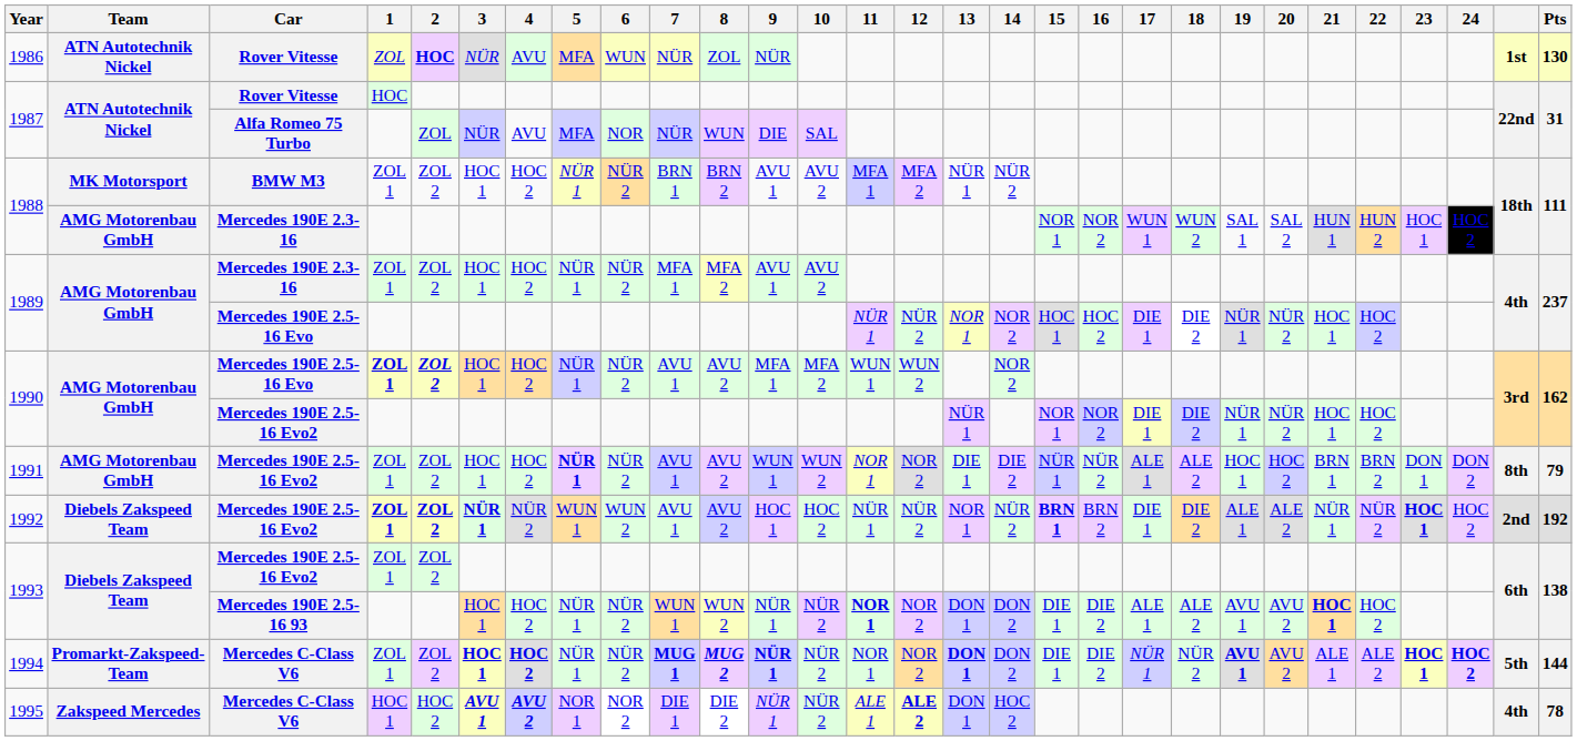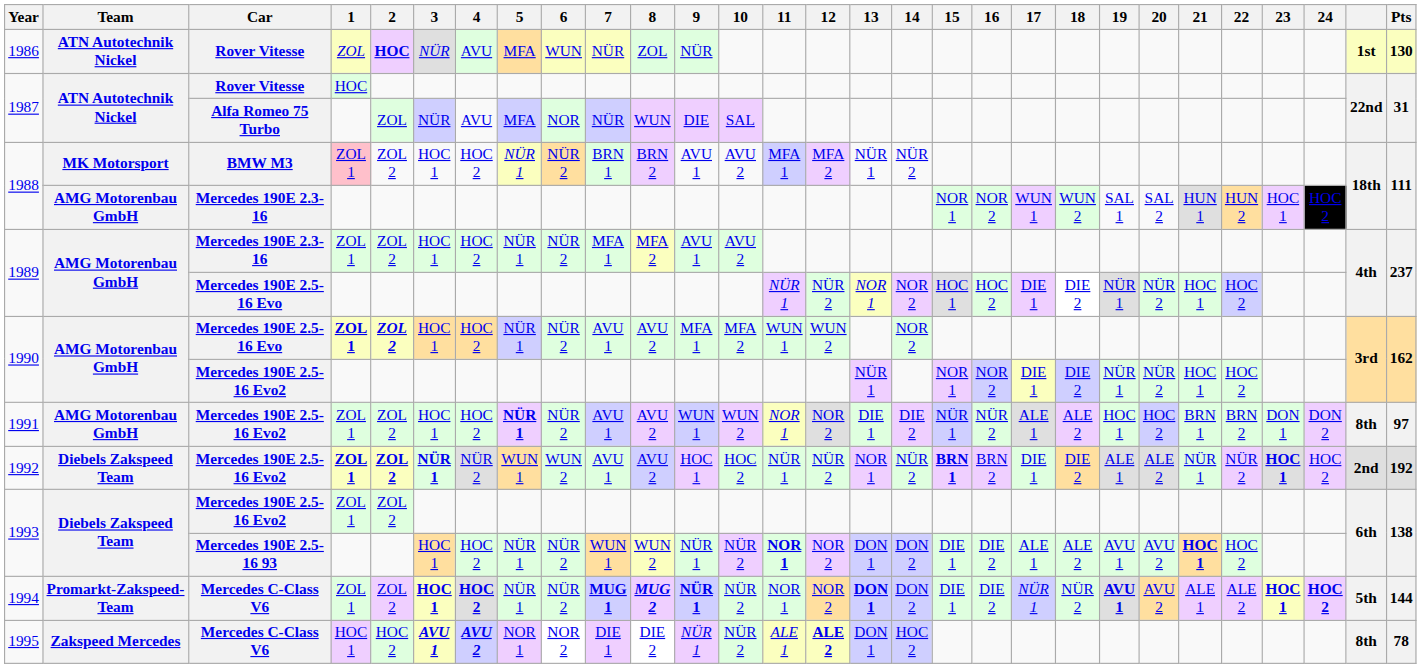 <table class="wikitable" border="1" style="text-align:center; font-size:85%;">
 <tr>
 <th>Year</th>
 <th>Team</th>
 <th>Car</th>
 <th>1</th>
 <th>2</th>
 <th>3</th>
 <th>4</th>
 <th>5</th>
 <th>6</th>
 <th>7</th>
 <th>8</th>
 <th>9</th>
 <th>10</th>
 <th>11</th>
 <th>12</th>
 <th>13</th>
 <th>14</th>
 <th>15</th>
 <th>16</th>
 <th>17</th>
 <th>18</th>
 <th>19</th>
 <th>20</th>
 <th>21</th>
 <th>22</th>
 <th>23</th>
 <th>24</th>
 <th></th>
 <th>Pts</th>
 </tr>
 <tr>
 <td><a href='#'>1986</a></td>
 <th><a href='#'>ATN Autotechnik Nickel</a></th>
 <th><a href='#'>Rover Vitesse</a></th>
 <td style="background:#FBFFBF;"><em><a href='#'>ZOL</a></em><br></td>
 <td style="background:#EFCFFF;"><strong><a href='#'>HOC</a></strong><br></td>
 <td style="background:#DFDFDF;"><em><a href='#'>NÜR</a></em><br></td>
 <td style="background:#DFFFDF;"><a href='#'>AVU</a><br></td>
 <td style="background:#FFDF9F;"><a href='#'>MFA</a><br></td>
 <td style="background:#FBFFBF;"><a href='#'>WUN</a><br></td>
 <td style="background:#FBFFBF;"><a href='#'>NÜR</a><br></td>
 <td style="background:#DFFFDF;"><a href='#'>ZOL</a><br></td>
 <td style="background:#DFFFDF;"><a href='#'>NÜR</a><br></td>
 <td></td>
 <td></td>
 <td></td>
 <td></td>
 <td></td>
 <td></td>
 <td></td>
 <td></td>
 <td></td>
 <td></td>
 <td></td>
 <td></td>
 <td></td>
 <td></td>
 <td></td>
 <th style="background:#FBFFBF;">1st</th>
 <th style="background:#FBFFBF;">130</th>
 </tr>
 <tr>
 <td rowspan=2><a href='#'>1987</a></td>
 <th rowspan=2><a href='#'>ATN Autotechnik Nickel</a></th>
 <th><a href='#'>Rover Vitesse</a></th>
 <td style="background:#DFFFDF;"><a href='#'>HOC</a><br></td>
 <td></td>
 <td></td>
 <td></td>
 <td></td>
 <td></td>
 <td></td>
 <td></td>
 <td></td>
 <td></td>
 <td></td>
 <td></td>
 <td></td>
 <td></td>
 <td></td>
 <td></td>
 <td></td>
 <td></td>
 <td></td>
 <td></td>
 <td></td>
 <td></td>
 <td></td>
 <td></td>
 <th rowspan=2>22nd</th>
 <th rowspan=2>31</th>
 </tr>
 <tr>
 <th><a href='#'>Alfa Romeo 75 Turbo</a></th>
 <td></td>
 <td style="background:#DFFFDF;"><a href='#'>ZOL</a><br></td>
 <td style="background:#CFCFFF;"><a href='#'>NÜR</a><br></td>
 <td><a href='#'>AVU</a></td>
 <td style="background:#CFCFFF;"><a href='#'>MFA</a><br></td>
 <td style="background:#DFFFDF;"><a href='#'>NOR</a><br></td>
 <td style="background:#CFCFFF;"><a href='#'>NÜR</a><br></td>
 <td style="background:#EFCFFF;"><a href='#'>WUN</a><br></td>
 <td style="background:#EFCFFF;"><a href='#'>DIE</a><br></td>
 <td style="background:#EFCFFF;"><a href='#'>SAL</a><br></td>
 <td></td>
 <td></td>
 <td></td>
 <td></td>
 <td></td>
 <td></td>
 <td></td>
 <td></td>
 <td></td>
 <td></td>
 <td></td>
 <td></td>
 <td></td>
 <td></td>
 </tr>
 <tr>
 <td rowspan=2><a href='#'>1988</a></td>
 <th><a href='#'>MK Motorsport</a></th>
 <th><a href='#'>BMW M3</a></th>
-<td><a href='#'>ZOL<br>1</a></td>
+<td style="background: pink;"><a href='#'>ZOL<br>1</a></td>
 <td><a href='#'>ZOL<br>2</a></td>
 <td><a href='#'>HOC<br>1</a></td>
 <td><a href='#'>HOC<br>2</a></td>
 <td style="background:#FBFFBF;"><em><a href='#'>NÜR<br>1</a></em><br></td>
 <td style="background:#FFDF9F;"><a href='#'>NÜR<br>2</a><br></td>
 <td style="background:#DFFFDF;"><a href='#'>BRN<br>1</a><br></td>
 <td style="background:#EFCFFF;"><a href='#'>BRN<br>2</a><br></td>
 <td><a href='#'>AVU<br>1</a></td>
 <td><a href='#'>AVU<br>2</a></td>
 <td style="background:#CFCFFF;"><a href='#'>MFA<br>1</a><br></td>
 <td style="background:#EFCFFF;"><a href='#'>MFA<br>2</a><br></td>
 <td><a href='#'>NÜR<br>1</a></td>
 <td><a href='#'>NÜR<br>2</a></td>
 <td></td>
 <td></td>
 <td></td>
 <td></td>
 <td></td>
 <td></td>
 <td></td>
 <td></td>
 <td></td>
 <td></td>
 <th rowspan=2>18th</th>
 <th rowspan=2>111</th>
 </tr>
 <tr>
 <th><a href='#'>AMG Motorenbau GmbH</a></th>
 <th><a href='#'>Mercedes 190E 2.3-16</a></th>
 <td></td>
 <td></td>
 <td></td>
 <td></td>
 <td></td>
 <td></td>
 <td></td>
 <td></td>
 <td></td>
 <td></td>
 <td></td>
 <td></td>
 <td></td>
 <td></td>
 <td style="background:#DFFFDF;"><a href='#'>NOR<br>1</a><br></td>
 <td style="background:#DFFFDF;"><a href='#'>NOR<br>2</a><br></td>
 <td style="background:#EFCFFF;"><a href='#'>WUN<br>1</a><br></td>
 <td style="background:#DFFFDF;"><a href='#'>WUN<br>2</a><br></td>
 <td><a href='#'>SAL<br>1</a></td>
 <td><a href='#'>SAL<br>2</a></td>
 <td style="background:#DFDFDF;"><a href='#'>HUN<br>1</a><br></td>
 <td style="background:#FFDF9F;"><a href='#'>HUN<br>2</a><br></td>
 <td style="background:#EFCFFF;"><a href='#'>HOC<br>1</a><br></td>
 <td style="background:#000000; color:white"><a href='#'><span>HOC<br>2</span></a><br></td>
 </tr>
 <tr>
 <td rowspan=2><a href='#'>1989</a></td>
 <th rowspan=2><a href='#'>AMG Motorenbau GmbH</a></th>
 <th><a href='#'>Mercedes 190E 2.3-16</a></th>
 <td style="background:#DFFFDF;"><a href='#'>ZOL<br>1</a><br></td>
 <td style="background:#DFFFDF;"><a href='#'>ZOL<br>2</a><br></td>
 <td style="background:#DFFFDF;"><a href='#'>HOC<br>1</a><br></td>
 <td style="background:#DFFFDF;"><a href='#'>HOC<br>2</a><br></td>
 <td style="background:#DFFFDF;"><a href='#'>NÜR<br>1</a><br></td>
 <td style="background:#DFFFDF;"><a href='#'>NÜR<br>2</a><br></td>
 <td style="background:#DFFFDF;"><a href='#'>MFA<br>1</a><br></td>
 <td style="background:#FBFFBF;"><a href='#'>MFA<br>2</a><br></td>
 <td style="background:#DFFFDF;"><a href='#'>AVU<br>1</a><br></td>
 <td style="background:#DFFFDF;"><a href='#'>AVU<br>2</a><br></td>
 <td></td>
 <td></td>
 <td></td>
 <td></td>
 <td></td>
 <td></td>
 <td></td>
 <td></td>
 <td></td>
 <td></td>
 <td></td>
 <td></td>
 <td></td>
 <td></td>
 <th rowspan=2>4th</th>
 <th rowspan=2>237</th>
 </tr>
 <tr>
 <th><a href='#'>Mercedes 190E 2.5-16 Evo</a></th>
 <td></td>
 <td></td>
 <td></td>
 <td></td>
 <td></td>
 <td></td>
 <td></td>
 <td></td>
 <td></td>
 <td></td>
 <td style="background:#EFCFFF;"><em><a href='#'>NÜR<br>1</a></em><br></td>
 <td style="background:#DFFFDF;"><a href='#'>NÜR<br>2</a><br></td>
 <td style="background:#FBFFBF;"><em><a href='#'>NOR<br>1</a></em><br></td>
 <td style="background:#EFCFFF;"><a href='#'>NOR<br>2</a><br></td>
 <td style="background:#DFDFDF;"><a href='#'>HOC<br>1</a><br></td>
 <td style="background:#DFFFDF;"><a href='#'>HOC<br>2</a><br></td>
 <td style="background:#EFCFFF;"><a href='#'>DIE<br>1</a><br></td>
 <td style="background:#FFFFFF;"><a href='#'>DIE<br>2</a><br></td>
 <td style="background:#DFDFDF;"><a href='#'>NÜR<br>1</a><br></td>
 <td style="background:#DFFFDF;"><a href='#'>NÜR<br>2</a><br></td>
 <td style="background:#DFFFDF;"><a href='#'>HOC<br>1</a><br></td>
 <td style="background:#CFCFFF;"><a href='#'>HOC<br>2</a><br></td>
 <td></td>
 <td></td>
 </tr>
 <tr>
 <td rowspan=2><a href='#'>1990</a></td>
 <th rowspan=2><a href='#'>AMG Motorenbau GmbH</a></th>
 <th><a href='#'>Mercedes 190E 2.5-16 Evo</a></th>
 <td style="background:#FBFFBF;"><strong><a href='#'>ZOL<br>1</a></strong><br></td>
 <td style="background:#FBFFBF;"><strong><em><a href='#'>ZOL<br>2</a></em></strong><br></td>
 <td style="background:#FFDF9F;"><a href='#'>HOC<br>1</a><br></td>
 <td style="background:#FFDF9F;"><a href='#'>HOC<br>2</a><br></td>
 <td style="background:#CFCFFF;"><a href='#'>NÜR<br>1</a><br></td>
 <td style="background:#DFFFDF;"><a href='#'>NÜR<br>2</a><br></td>
 <td style="background:#DFFFDF;"><a href='#'>AVU<br>1</a><br></td>
 <td style="background:#DFFFDF;"><a href='#'>AVU<br>2</a><br></td>
 <td style="background:#DFFFDF;"><a href='#'>MFA<br>1</a><br></td>
 <td style="background:#DFFFDF;"><a href='#'>MFA<br>2</a><br></td>
 <td style="background:#DFFFDF;"><a href='#'>WUN<br>1</a><br></td>
 <td style="background:#DFFFDF;"><a href='#'>WUN<br>2</a><br></td>
 <td></td>
 <td style="background:#DFFFDF;"><a href='#'>NOR<br>2</a><br></td>
 <td></td>
 <td></td>
 <td></td>
 <td></td>
 <td></td>
 <td></td>
 <td></td>
 <td></td>
 <td></td>
 <td></td>
 <th rowspan=2 style="background:#FFDF9F;">3rd</th>
 <th rowspan=2 style="background:#FFDF9F;">162</th>
 </tr>
 <tr>
 <th><a href='#'>Mercedes 190E 2.5-16 Evo2</a></th>
 <td></td>
 <td></td>
 <td></td>
 <td></td>
 <td></td>
 <td></td>
 <td></td>
 <td></td>
 <td></td>
 <td></td>
 <td></td>
 <td></td>
 <td style="background:#EFCFFF;"><a href='#'>NÜR<br>1</a><br></td>
 <td></td>
 <td style="background:#EFCFFF;"><a href='#'>NOR<br>1</a><br></td>
 <td style="background:#CFCFFF;"><a href='#'>NOR<br>2</a><br></td>
 <td style="background:#FBFFBF;"><a href='#'>DIE<br>1</a><br></td>
 <td style="background:#CFCFFF;"><a href='#'>DIE<br>2</a><br></td>
 <td style="background:#DFFFDF;"><a href='#'>NÜR<br>1</a><br></td>
 <td style="background:#DFFFDF;"><a href='#'>NÜR<br>2</a><br></td>
 <td style="background:#DFFFDF;"><a href='#'>HOC<br>1</a><br></td>
 <td style="background:#DFFFDF;"><a href='#'>HOC<br>2</a><br></td>
 <td></td>
 <td></td>
 </tr>
 <tr>
 <td><a href='#'>1991</a></td>
 <th><a href='#'>AMG Motorenbau GmbH</a></th>
 <th><a href='#'>Mercedes 190E 2.5-16 Evo2</a></th>
 <td style="background:#DFFFDF;"><a href='#'>ZOL<br>1</a><br></td>
 <td style="background:#DFFFDF;"><a href='#'>ZOL<br>2</a><br></td>
 <td style="background:#DFFFDF;"><a href='#'>HOC<br>1</a><br></td>
 <td style="background:#DFFFDF;"><a href='#'>HOC<br>2</a><br></td>
 <td style="background:#EFCFFF;"><strong><a href='#'>NÜR<br>1</a></strong><br></td>
 <td style="background:#DFFFDF;"><a href='#'>NÜR<br>2</a><br></td>
 <td style="background:#CFCFFF;"><a href='#'>AVU<br>1</a><br></td>
 <td style="background:#EFCFFF;"><a href='#'>AVU<br>2</a><br></td>
 <td style="background:#CFCFFF;"><a href='#'>WUN<br>1</a><br></td>
 <td style="background:#EFCFFF;"><a href='#'>WUN<br>2</a><br></td>
 <td style="background:#FBFFBF;"><em><a href='#'>NOR<br>1</a></em><br></td>
 <td style="background:#DFDFDF;"><a href='#'>NOR<br>2</a><br></td>
 <td style="background:#DFFFDF;"><a href='#'>DIE<br>1</a><br></td>
 <td style="background:#EFCFFF;"><a href='#'>DIE<br>2</a><br></td>
 <td style="background:#CFCFFF;"><a href='#'>NÜR<br>1</a><br></td>
 <td style="background:#DFFFDF;"><a href='#'>NÜR<br>2</a><br></td>
 <td style="background:#DFDFDF;"><a href='#'>ALE<br>1</a><br></td>
 <td style="background:#EFCFFF;"><a href='#'>ALE<br>2</a><br></td>
 <td style="background:#DFFFDF;"><a href='#'>HOC<br>1</a><br></td>
 <td style="background:#CFCFFF;"><a href='#'>HOC<br>2</a><br></td>
 <td style="background:#DFFFDF;"><a href='#'>BRN<br>1</a><br></td>
 <td style="background:#DFFFDF;"><a href='#'>BRN<br>2</a><br></td>
 <td style="background:#DFFFDF;"><a href='#'>DON<br>1</a><br></td>
 <td style="background:#EFCFFF;"><a href='#'>DON<br>2</a><br></td>
 <th>8th</th>
-<th>79</th>
+<th>97</th>
 </tr>
 <tr>
 <td><a href='#'>1992</a></td>
 <th><a href='#'>Diebels Zakspeed Team</a></th>
 <th><a href='#'>Mercedes 190E 2.5-16 Evo2</a></th>
 <td style="background:#FBFFBF;"><strong><a href='#'>ZOL<br>1</a></strong><br></td>
 <td style="background:#FBFFBF;"><strong><a href='#'>ZOL<br>2</a></strong><br></td>
 <td style="background:#DFFFDF;"><strong><a href='#'>NÜR<br>1</a></strong><br></td>
 <td style="background:#DFDFDF;"><a href='#'>NÜR<br>2</a><br></td>
 <td style="background:#FFDF9F;"><a href='#'>WUN<br>1</a><br></td>
 <td style="background:#DFFFDF;"><a href='#'>WUN<br>2</a><br></td>
 <td style="background:#DFFFDF;"><a href='#'>AVU<br>1</a><br></td>
 <td style="background:#CFCFFF;"><a href='#'>AVU<br>2</a><br></td>
 <td style="background:#EFCFFF;"><a href='#'>HOC<br>1</a><br></td>
 <td style="background:#DFFFDF;"><a href='#'>HOC<br>2</a><br></td>
 <td style="background:#DFFFDF;"><a href='#'>NÜR<br>1</a><br></td>
 <td style="background:#DFFFDF;"><a href='#'>NÜR<br>2</a><br></td>
 <td style="background:#EFCFFF;"><a href='#'>NOR<br>1</a><br></td>
 <td style="background:#DFFFDF;"><a href='#'>NÜR<br>2</a><br></td>
 <td style="background:#EFCFFF;"><strong><a href='#'>BRN<br>1</a></strong><br></td>
 <td style="background:#EFCFFF;"><a href='#'>BRN<br>2</a><br></td>
 <td style="background:#DFFFDF;"><a href='#'>DIE<br>1</a><br></td>
 <td style="background:#FFDF9F;"><a href='#'>DIE<br>2</a><br></td>
 <td style="background:#DFDFDF;"><a href='#'>ALE<br>1</a><br></td>
 <td style="background:#DFDFDF;"><a href='#'>ALE<br>2</a><br></td>
 <td style="background:#DFFFDF;"><a href='#'>NÜR<br>1</a><br></td>
 <td style="background:#EFCFFF;"><a href='#'>NÜR<br>2</a><br></td>
 <td style="background:#DFDFDF;"><strong><a href='#'>HOC<br>1</a></strong><br></td>
 <td style="background:#EFCFFF;"><a href='#'>HOC<br>2</a><br></td>
 <th style="background:#DFDFDF;">2nd</th>
 <th style="background:#DFDFDF;">192</th>
 </tr>
 <tr>
 <td rowspan=2><a href='#'>1993</a></td>
 <th rowspan=2><a href='#'>Diebels Zakspeed Team</a></th>
 <th><a href='#'>Mercedes 190E 2.5-16 Evo2</a></th>
 <td style="background:#DFFFDF;"><a href='#'>ZOL<br>1</a><br></td>
 <td style="background:#DFFFDF;"><a href='#'>ZOL<br>2</a><br></td>
 <td></td>
 <td></td>
 <td></td>
 <td></td>
 <td></td>
 <td></td>
 <td></td>
 <td></td>
 <td></td>
 <td></td>
 <td></td>
 <td></td>
 <td></td>
 <td></td>
 <td></td>
 <td></td>
 <td></td>
 <td></td>
 <td></td>
 <td></td>
 <td></td>
 <td></td>
 <th rowspan=2>6th</th>
 <th rowspan=2>138</th>
 </tr>
 <tr>
 <th><a href='#'>Mercedes 190E 2.5-16 93</a></th>
 <td></td>
 <td></td>
 <td style="background:#FFDF9F;"><a href='#'>HOC<br>1</a><br></td>
 <td style="background:#DFFFDF;"><a href='#'>HOC<br>2</a><br></td>
 <td style="background:#DFFFDF;"><a href='#'>NÜR<br>1</a><br></td>
 <td style="background:#DFFFDF;"><a href='#'>NÜR<br>2</a><br></td>
 <td style="background:#FFDF9F;"><a href='#'>WUN<br>1</a><br></td>
 <td style="background:#FBFFBF;"><a href='#'>WUN<br>2</a><br></td>
 <td style="background:#DFFFDF;"><a href='#'>NÜR<br>1</a><br></td>
 <td style="background:#EFCFFF;"><a href='#'>NÜR<br>2</a><br></td>
 <td style="background:#DFFFDF;"><strong><a href='#'>NOR<br>1</a></strong><br></td>
 <td style="background:#EFCFFF;"><a href='#'>NOR<br>2</a><br></td>
 <td style="background:#CFCFFF;"><a href='#'>DON<br>1</a><br></td>
 <td style="background:#CFCFFF;"><a href='#'>DON<br>2</a><br></td>
 <td style="background:#DFFFDF;"><a href='#'>DIE<br>1</a><br></td>
 <td style="background:#DFFFDF;"><a href='#'>DIE<br>2</a><br></td>
 <td style="background:#DFFFDF;"><a href='#'>ALE<br>1</a><br></td>
 <td style="background:#DFFFDF;"><a href='#'>ALE<br>2</a><br></td>
 <td style="background:#DFFFDF;"><a href='#'>AVU<br>1</a><br></td>
 <td style="background:#DFFFDF;"><a href='#'>AVU<br>2</a><br></td>
 <td style="background:#FFDF9F;"><strong><a href='#'>HOC<br>1</a></strong><br></td>
 <td style="background:#DFFFDF;"><a href='#'>HOC<br>2</a><br></td>
 <td></td>
 <td></td>
 </tr>
 <tr>
 <td><a href='#'>1994</a></td>
 <th><a href='#'>Promarkt-Zakspeed-Team</a></th>
 <th><a href='#'>Mercedes C-Class V6</a></th>
 <td style="background:#DFFFDF;"><a href='#'>ZOL<br>1</a><br></td>
 <td style="background:#EFCFFF;"><a href='#'>ZOL<br>2</a><br></td>
 <td style="background:#FBFFBF;"><strong><a href='#'>HOC<br>1</a></strong><br></td>
 <td style="background:#DFDFDF;"><strong><a href='#'>HOC<br>2</a></strong><br></td>
 <td style="background:#DFFFDF;"><a href='#'>NÜR<br>1</a><br></td>
 <td style="background:#DFFFDF;"><a href='#'>NÜR<br>2</a><br></td>
 <td style="background:#CFCFFF;"><strong><a href='#'>MUG<br>1</a></strong><br></td>
 <td style="background:#EFCFFF;"><strong><em><a href='#'>MUG<br>2</a></em></strong><br></td>
 <td style="background:#CFCFFF;"><strong><a href='#'>NÜR<br>1</a></strong><br></td>
 <td style="background:#DFFFDF;"><a href='#'>NÜR<br>2</a><br></td>
 <td style="background:#DFFFDF;"><a href='#'>NOR<br>1</a><br></td>
 <td style="background:#FFDF9F;"><a href='#'>NOR<br>2</a><br></td>
 <td style="background:#CFCFFF;"><strong><a href='#'>DON<br>1</a></strong><br></td>
 <td style="background:#CFCFFF;"><a href='#'>DON<br>2</a><br></td>
 <td style="background:#DFFFDF;"><a href='#'>DIE<br>1</a><br></td>
 <td style="background:#DFFFDF;"><a href='#'>DIE<br>2</a><br></td>
 <td style="background:#CFCFFF;"><em><a href='#'>NÜR<br>1</a></em><br></td>
 <td style="background:#DFFFDF;"><a href='#'>NÜR<br>2</a><br></td>
 <td style="background:#DFDFDF;"><strong><a href='#'>AVU<br>1</a></strong><br></td>
 <td style="background:#FFDF9F;"><a href='#'>AVU<br>2</a><br></td>
 <td style="background:#EFCFFF;"><a href='#'>ALE<br>1</a><br></td>
 <td style="background:#EFCFFF;"><a href='#'>ALE<br>2</a><br></td>
 <td style="background:#FBFFBF;"><strong><a href='#'>HOC<br>1</a></strong><br></td>
 <td style="background:#EFCFFF;"><strong><a href='#'>HOC<br>2</a></strong><br></td>
 <th>5th</th>
 <th>144</th>
 </tr>
 <tr>
 <td><a href='#'>1995</a></td>
 <th><a href='#'>Zakspeed Mercedes</a></th>
 <th><a href='#'>Mercedes C-Class V6</a></th>
 <td style="background:#EFCFFF;"><a href='#'>HOC<br>1</a><br></td>
 <td style="background:#DFFFDF;"><a href='#'>HOC<br>2</a><br></td>
 <td style="background:#FBFFBF;"><strong><em><a href='#'>AVU<br>1</a></em></strong><br></td>
 <td style="background:#CFCFFF;"><strong><em><a href='#'>AVU<br>2</a></em></strong><br></td>
 <td style="background:#EFCFFF;"><a href='#'>NOR<br>1</a><br></td>
 <td style="background:#FFFFFF;"><a href='#'>NOR<br>2</a><br></td>
 <td style="background:#EFCFFF;"><a href='#'>DIE<br>1</a><br></td>
 <td style="background:#FFFFFF;"><a href='#'>DIE<br>2</a><br></td>
 <td style="background:#EFCFFF;"><em><a href='#'>NÜR<br>1</a></em><br></td>
 <td style="background:#DFFFDF;"><a href='#'>NÜR<br>2</a><br></td>
 <td style="background:#FBFFBF;"><em><a href='#'>ALE<br>1</a></em><br></td>
 <td style="background:#FBFFBF;"><strong><a href='#'>ALE<br>2</a></strong><br></td>
 <td style="background:#CFCFFF;"><a href='#'>DON<br>1</a><br></td>
 <td style="background:#CFCFFF;"><a href='#'>HOC<br>2</a><br></td>
 <td></td>
 <td></td>
 <td></td>
 <td></td>
 <td></td>
 <td></td>
 <td></td>
 <td></td>
 <td></td>
 <td></td>
-<th>4th</th>
+<th>8th</th>
 <th>78</th>
 </tr>
 </table>
